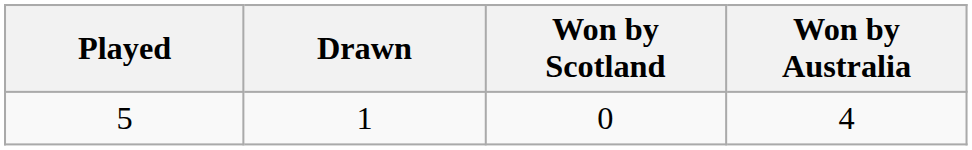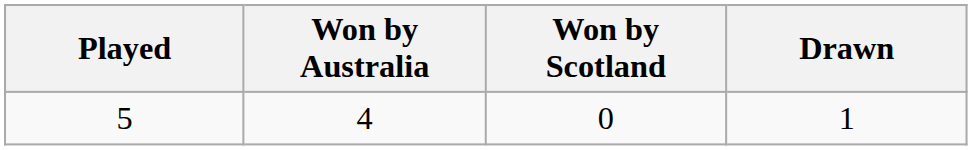 <table class="wikitable">
 <tr>
 <th width="111">Played</th>
+<th width="112">Won by<br>Australia</th>
+<th width="112">Won by<br>Scotland</th>
 <th width="111.8">Drawn</th>
-<th width="112">Won by<br>Scotland</th>
-<th width="112">Won by<br>Australia</th>
 </tr>
 <tr>
 <td align=center>5</td>
+<td align=center>4</td>
+<td align=center>0</td>
 <td align=center>1</td>
-<td align=center>0</td>
-<td align=center>4</td>
 </tr>
 </table>
